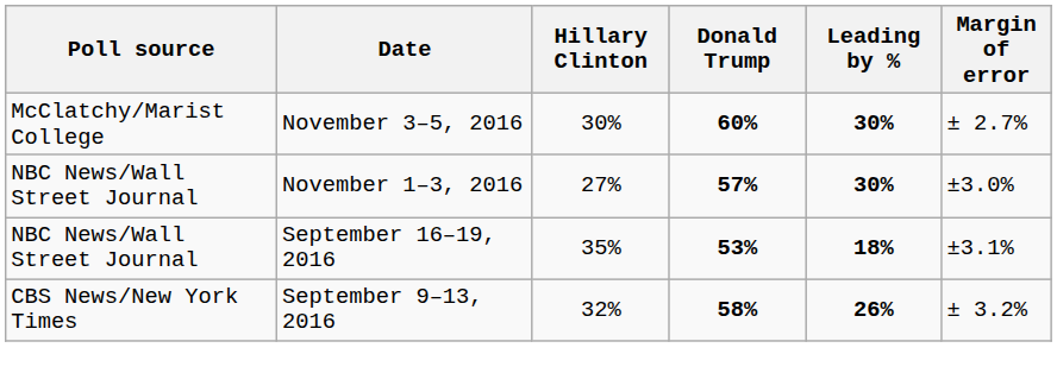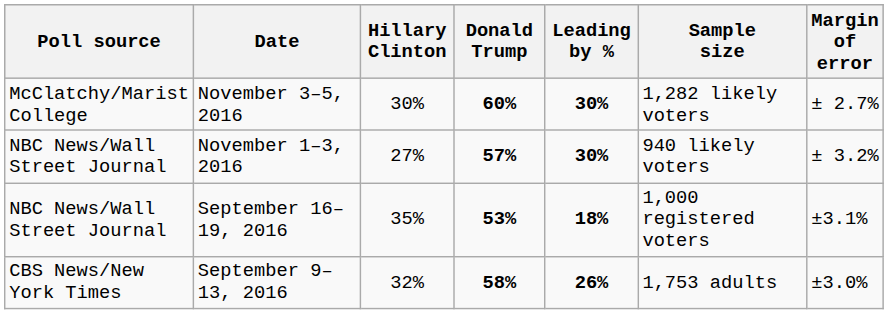 <table class="wikitable sortable">
 <tr style="background:lightgrey;">
 <th width="20%">Poll source</th>
 <th width="20%">Date</th>
 <th width="10.66%">Hillary Clinton<br><small></small></th>
 <th width="10.66%">Donald Trump<br><small></small></th>
 <th width="10.66%">Leading<br>by %</th>
+<th width="20%">Sample<br>size</th>
 <th width="8%">Margin<br>of error</th>
 </tr>
 <tr>
 <td>McClatchy/Marist College</td>
 <td>November 3–5, 2016</td>
 <td align="center">30%</td>
 <td align="center" ><strong>60%</strong></td>
 <td align="center" ><strong>30%</strong></td>
+<td>1,282 likely voters</td>
 <td>± 2.7%</td>
 </tr>
 <tr>
 <td>NBC News/Wall Street Journal</td>
 <td>November 1–3, 2016</td>
 <td align="center">27%</td>
 <td align="center" ><strong>57%</strong></td>
 <td align="center" ><strong>30%</strong></td>
-<td>±3.0%</td>
+<td>940 likely voters</td>
+<td>± 3.2%</td>
 </tr>
 <tr>
 <td>NBC News/Wall Street Journal</td>
 <td>September 16–19, 2016</td>
 <td align="center">35%</td>
 <td align="center" ><strong>53%</strong></td>
 <td align="center" ><strong>18%</strong></td>
+<td>1,000 registered voters</td>
 <td>±3.1%</td>
 </tr>
 <tr>
 <td>CBS News/New York Times</td>
 <td>September 9–13, 2016</td>
 <td align="center">32%</td>
 <td align="center" ><strong>58%</strong></td>
 <td align="center" ><strong>26%</strong></td>
-<td>± 3.2%</td>
+<td>1,753 adults</td>
+<td>±3.0%</td>
 </tr>
 </table>
